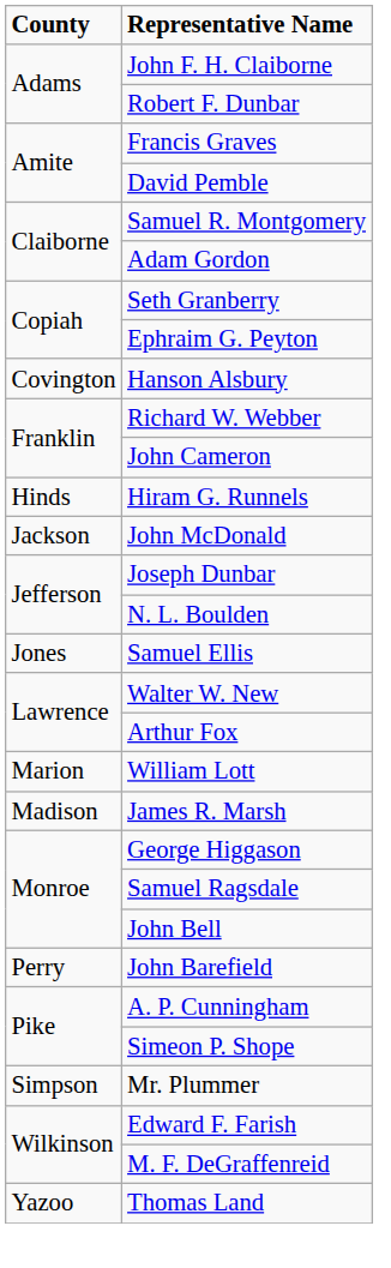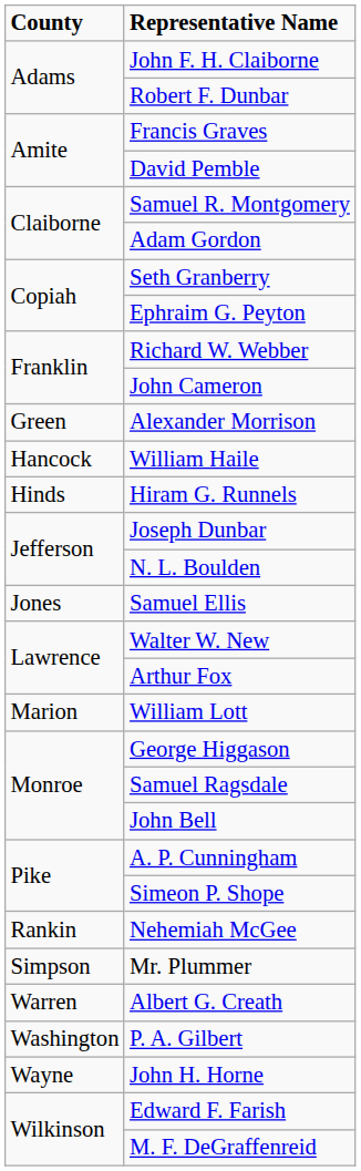 <table class="wikitable">
 <tr>
 <td><strong>County</strong></td>
 <td><strong>Representative Name</strong></td>
 </tr>
 <tr>
 <td colspan="1" rowspan="2">Adams</td>
 <td><a href='#'>John F. H. Claiborne</a></td>
 </tr>
 <tr>
 <td><a href='#'>Robert F. Dunbar</a></td>
 </tr>
 <tr>
 <td colspan="1" rowspan="2">Amite</td>
 <td><a href='#'>Francis Graves</a></td>
 </tr>
 <tr>
 <td><a href='#'>David Pemble</a></td>
 </tr>
 <tr>
 <td colspan="1" rowspan="2">Claiborne</td>
 <td><a href='#'>Samuel R. Montgomery</a></td>
 </tr>
 <tr>
 <td><a href='#'>Adam Gordon</a></td>
 </tr>
 <tr>
 <td colspan="1" rowspan="2">Copiah</td>
 <td><a href='#'>Seth Granberry</a></td>
 </tr>
 <tr>
 <td><a href='#'>Ephraim G. Peyton</a></td>
 </tr>
 <tr>
-<td>Covington</td>
-<td><a href='#'>Hanson Alsbury</a></td>
-</tr>
-<tr>
 <td colspan="1" rowspan="2">Franklin</td>
 <td><a href='#'>Richard W. Webber</a></td>
 </tr>
 <tr>
 <td><a href='#'>John Cameron</a></td>
 </tr>
 <tr>
+<td colspan="1">Green</td>
+<td><a href='#'>Alexander Morrison</a></td>
+</tr>
+<tr>
+<td colspan="1">Hancock</td>
+<td><a href='#'>William Haile</a></td>
+</tr>
+<tr>
 <td colspan="1">Hinds</td>
 <td><a href='#'>Hiram G. Runnels</a></td>
-</tr>
-<tr>
-<td>Jackson</td>
-<td><a href='#'>John McDonald</a></td>
 </tr>
 <tr>
 <td colspan="1" rowspan="2">Jefferson</td>
 <td><a href='#'>Joseph Dunbar</a></td>
 </tr>
 <tr>
 <td><a href='#'>N. L. Boulden</a></td>
 </tr>
 <tr>
 <td>Jones</td>
 <td><a href='#'>Samuel Ellis</a></td>
 </tr>
 <tr>
 <td colspan="1" rowspan="2">Lawrence</td>
 <td><a href='#'>Walter W. New</a></td>
 </tr>
 <tr>
 <td><a href='#'>Arthur Fox</a></td>
 </tr>
 <tr>
 <td>Marion</td>
 <td><a href='#'>William Lott</a></td>
 </tr>
 <tr>
-<td>Madison</td>
-<td><a href='#'>James R. Marsh</a></td>
-</tr>
-<tr>
 <td colspan="1" rowspan="3">Monroe</td>
 <td><a href='#'>George Higgason</a></td>
 </tr>
 <tr>
 <td><a href='#'>Samuel Ragsdale</a></td>
 </tr>
 <tr>
 <td><a href='#'>John Bell</a></td>
 </tr>
 <tr>
-<td colspan="1">Perry</td>
-<td><a href='#'>John Barefield</a></td>
-</tr>
-<tr>
 <td colspan="1" rowspan="2">Pike</td>
 <td><a href='#'>A. P. Cunningham</a></td>
 </tr>
 <tr>
 <td><a href='#'>Simeon P. Shope</a></td>
 </tr>
 <tr>
+<td>Rankin</td>
+<td><a href='#'>Nehemiah McGee</a></td>
+</tr>
+<tr>
 <td>Simpson</td>
 <td>Mr. Plummer</td>
+</tr>
+<tr>
+<td>Warren</td>
+<td><a href='#'>Albert G. Creath</a></td>
+</tr>
+<tr>
+<td>Washington</td>
+<td><a href='#'>P. A. Gilbert</a></td>
+</tr>
+<tr>
+<td colspan="1">Wayne</td>
+<td><a href='#'>John H. Horne</a></td>
 </tr>
 <tr>
 <td colspan="1" rowspan="2">Wilkinson</td>
 <td><a href='#'>Edward F. Farish</a></td>
 </tr>
 <tr>
 <td><a href='#'>M. F. DeGraffenreid</a></td>
 </tr>
-<tr>
-<td>Yazoo</td>
-<td><a href='#'>Thomas Land</a></td>
-</tr>
 </table>
